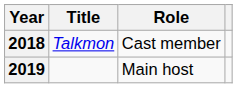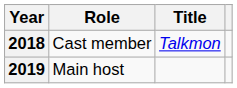 <table class="wikitable plainrowheaders">
 <tr>
 <th scope="col">Year</th>
+<th scope="col">Role</th>
 <th scope="col">Title</th>
-<th scope="col">Role</th>
 <th scope="col" class="unsortable"></th>
 </tr>
 <tr>
 <th scope="row">2018</th>
+<td>Cast member</td>
 <td><em><a href='#'>Talkmon</a></em></td>
-<td>Cast member</td>
 <td style="text-align:center"></td>
 </tr>
 <tr>
 <th scope="row">2019</th>
+<td>Main host</td>
 <td><em></em></td>
-<td>Main host</td>
 <td style="text-align:center"></td>
 </tr>
 </table>
